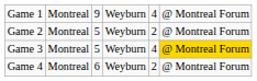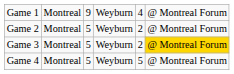 <table class="wikitable">
 <tr>
 <td>Game 1</td>
 <td>Montreal</td>
 <td>9</td>
 <td>Weyburn</td>
 <td>4</td>
 <td>@ Montreal Forum</td>
 </tr>
 <tr>
 <td>Game 2</td>
 <td>Montreal</td>
 <td>5</td>
 <td>Weyburn</td>
 <td>2</td>
 <td>@ Montreal Forum</td>
 </tr>
 <tr>
 <td>Game 3</td>
 <td>Montreal</td>
 <td>5</td>
 <td>Weyburn</td>
-<td>4</td>
+<td>2</td>
 <td style="background: gold;">@ Montreal Forum</td>
 </tr>
 <tr>
 <td>Game 4</td>
 <td>Montreal</td>
-<td>6</td>
+<td>5</td>
 <td>Weyburn</td>
-<td>2</td>
+<td>5</td>
 <td>@ Montreal Forum</td>
 </tr>
 </table>
